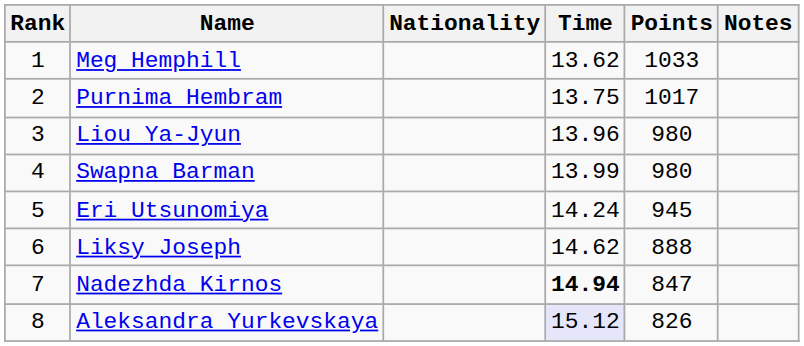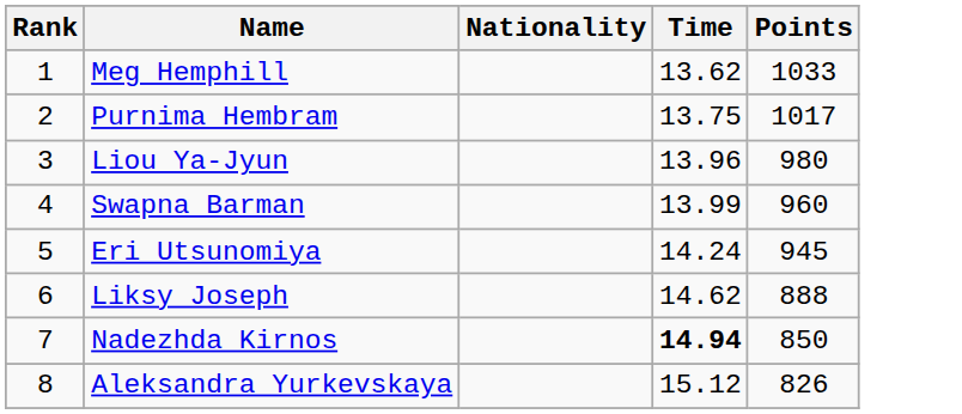 <table class="wikitable sortable" style="text-align:center">
 <tr>
 <th>Rank</th>
 <th>Name</th>
 <th>Nationality</th>
 <th>Time</th>
 <th>Points</th>
-<th>Notes</th>
 </tr>
 <tr>
 <td>1</td>
 <td align="left"><a href='#'>Meg Hemphill</a></td>
 <td align=left></td>
 <td>13.62</td>
 <td>1033</td>
-<td></td>
 </tr>
 <tr>
 <td>2</td>
 <td align="left"><a href='#'>Purnima Hembram</a></td>
 <td align=left></td>
 <td>13.75</td>
 <td>1017</td>
-<td></td>
 </tr>
 <tr>
 <td>3</td>
 <td align="left"><a href='#'>Liou Ya-Jyun</a></td>
 <td align=left></td>
 <td>13.96</td>
 <td>980</td>
-<td></td>
 </tr>
 <tr>
 <td>4</td>
 <td align="left"><a href='#'>Swapna Barman</a></td>
 <td align=left></td>
 <td>13.99</td>
-<td>980</td>
-<td></td>
+<td>960</td>
 </tr>
 <tr>
 <td>5</td>
 <td align="left"><a href='#'>Eri Utsunomiya</a></td>
 <td align=left></td>
 <td>14.24</td>
 <td>945</td>
-<td></td>
 </tr>
 <tr>
 <td>6</td>
 <td align="left"><a href='#'>Liksy Joseph</a></td>
 <td align=left></td>
 <td>14.62</td>
 <td>888</td>
-<td></td>
 </tr>
 <tr>
 <td>7</td>
 <td align="left"><a href='#'>Nadezhda Kirnos</a></td>
 <td align=left></td>
 <td><strong>14.94</strong></td>
-<td>847</td>
-<td></td>
+<td>850</td>
 </tr>
 <tr>
 <td>8</td>
 <td align="left"><a href='#'>Aleksandra Yurkevskaya</a></td>
 <td align=left></td>
-<td style="background: lavender;">15.12</td>
+<td>15.12</td>
 <td>826</td>
-<td></td>
 </tr>
 </table>
